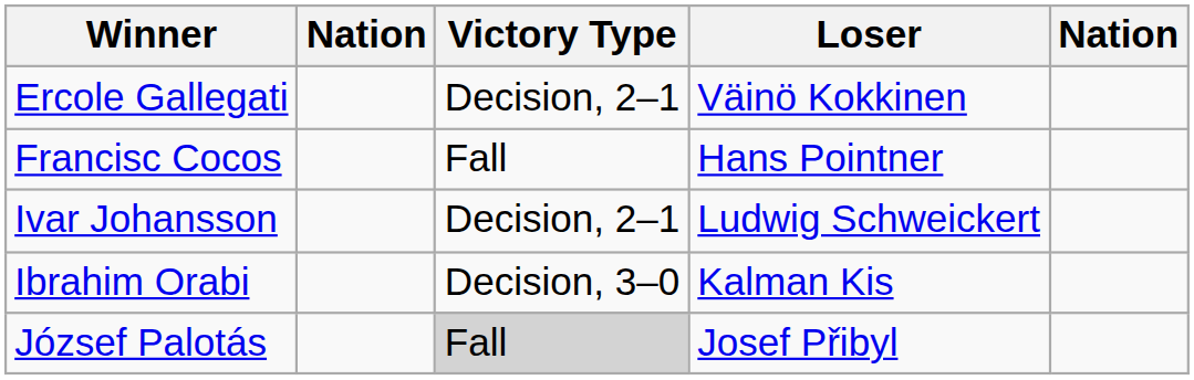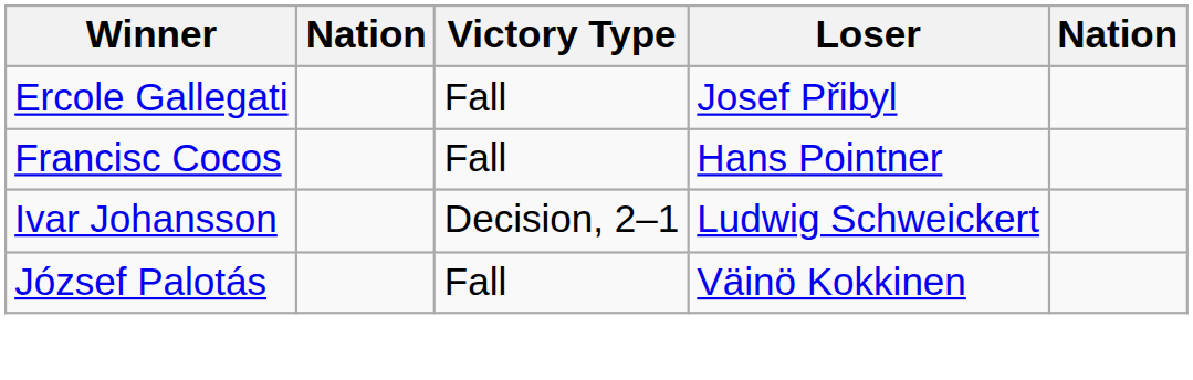 <table class="wikitable sortable" style="text-align:left;">
 <tr>
 <th>Winner</th>
 <th>Nation</th>
 <th>Victory Type</th>
 <th>Loser</th>
 <th>Nation</th>
 </tr>
 <tr>
 <td><a href='#'>Ercole Gallegati</a></td>
 <td></td>
-<td>Decision, 2–1</td>
-<td><a href='#'>Väinö Kokkinen</a></td>
+<td>Fall</td>
+<td><a href='#'>Josef Přibyl</a></td>
 <td></td>
 </tr>
 <tr>
 <td><a href='#'>Francisc Cocos</a></td>
 <td></td>
 <td>Fall</td>
 <td><a href='#'>Hans Pointner</a></td>
 <td></td>
 </tr>
 <tr>
 <td><a href='#'>Ivar Johansson</a></td>
 <td></td>
 <td>Decision, 2–1</td>
 <td><a href='#'>Ludwig Schweickert</a></td>
 <td></td>
 </tr>
 <tr>
-<td><a href='#'>Ibrahim Orabi</a></td>
-<td></td>
-<td>Decision, 3–0</td>
-<td><a href='#'>Kalman Kis</a></td>
-<td></td>
-</tr>
-<tr>
 <td><a href='#'>József Palotás</a></td>
 <td></td>
-<td style="background: lightgrey;">Fall</td>
-<td><a href='#'>Josef Přibyl</a></td>
+<td>Fall</td>
+<td><a href='#'>Väinö Kokkinen</a></td>
 <td></td>
 </tr>
 </table>
